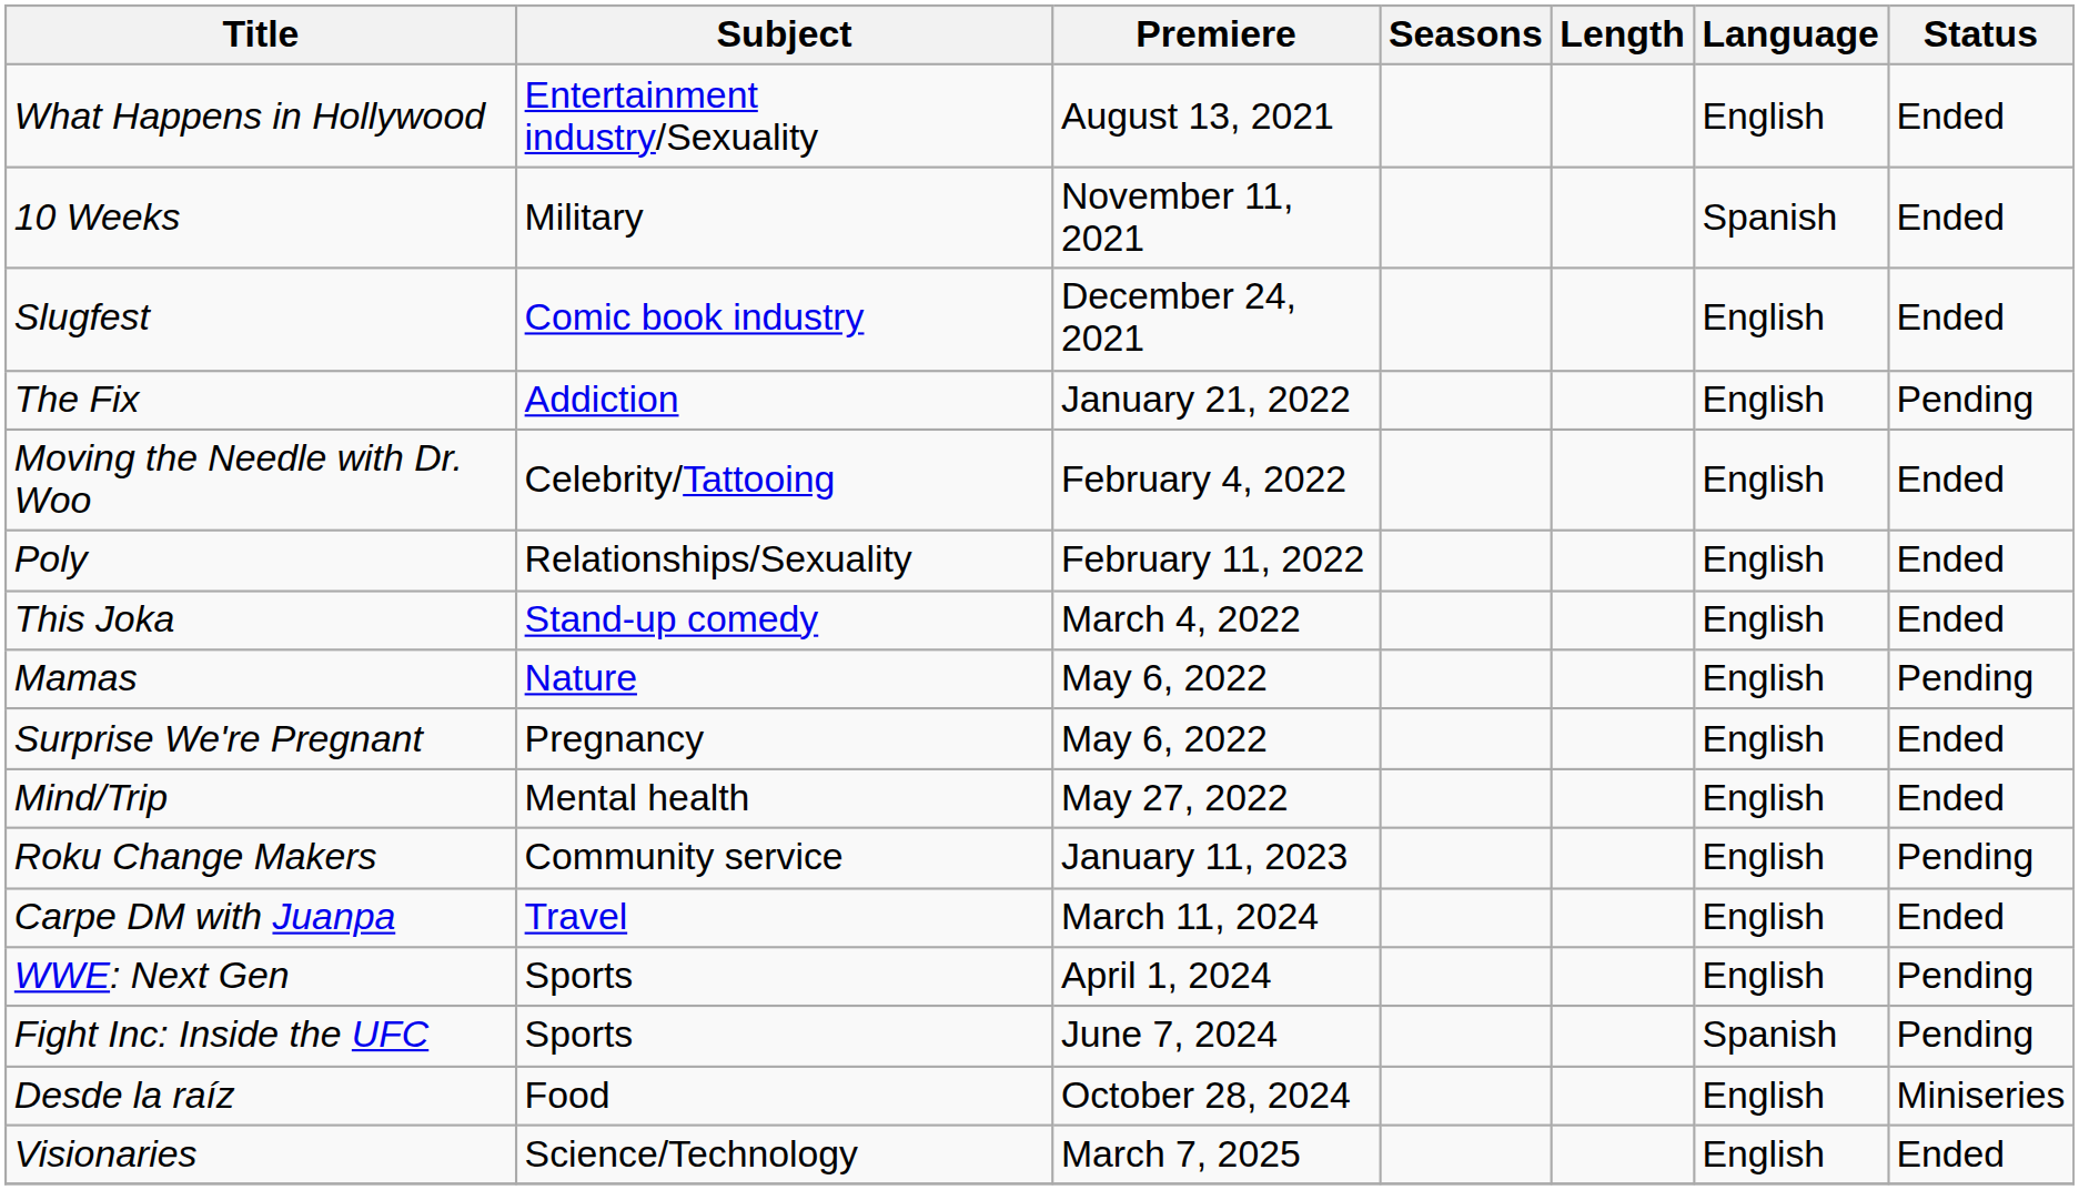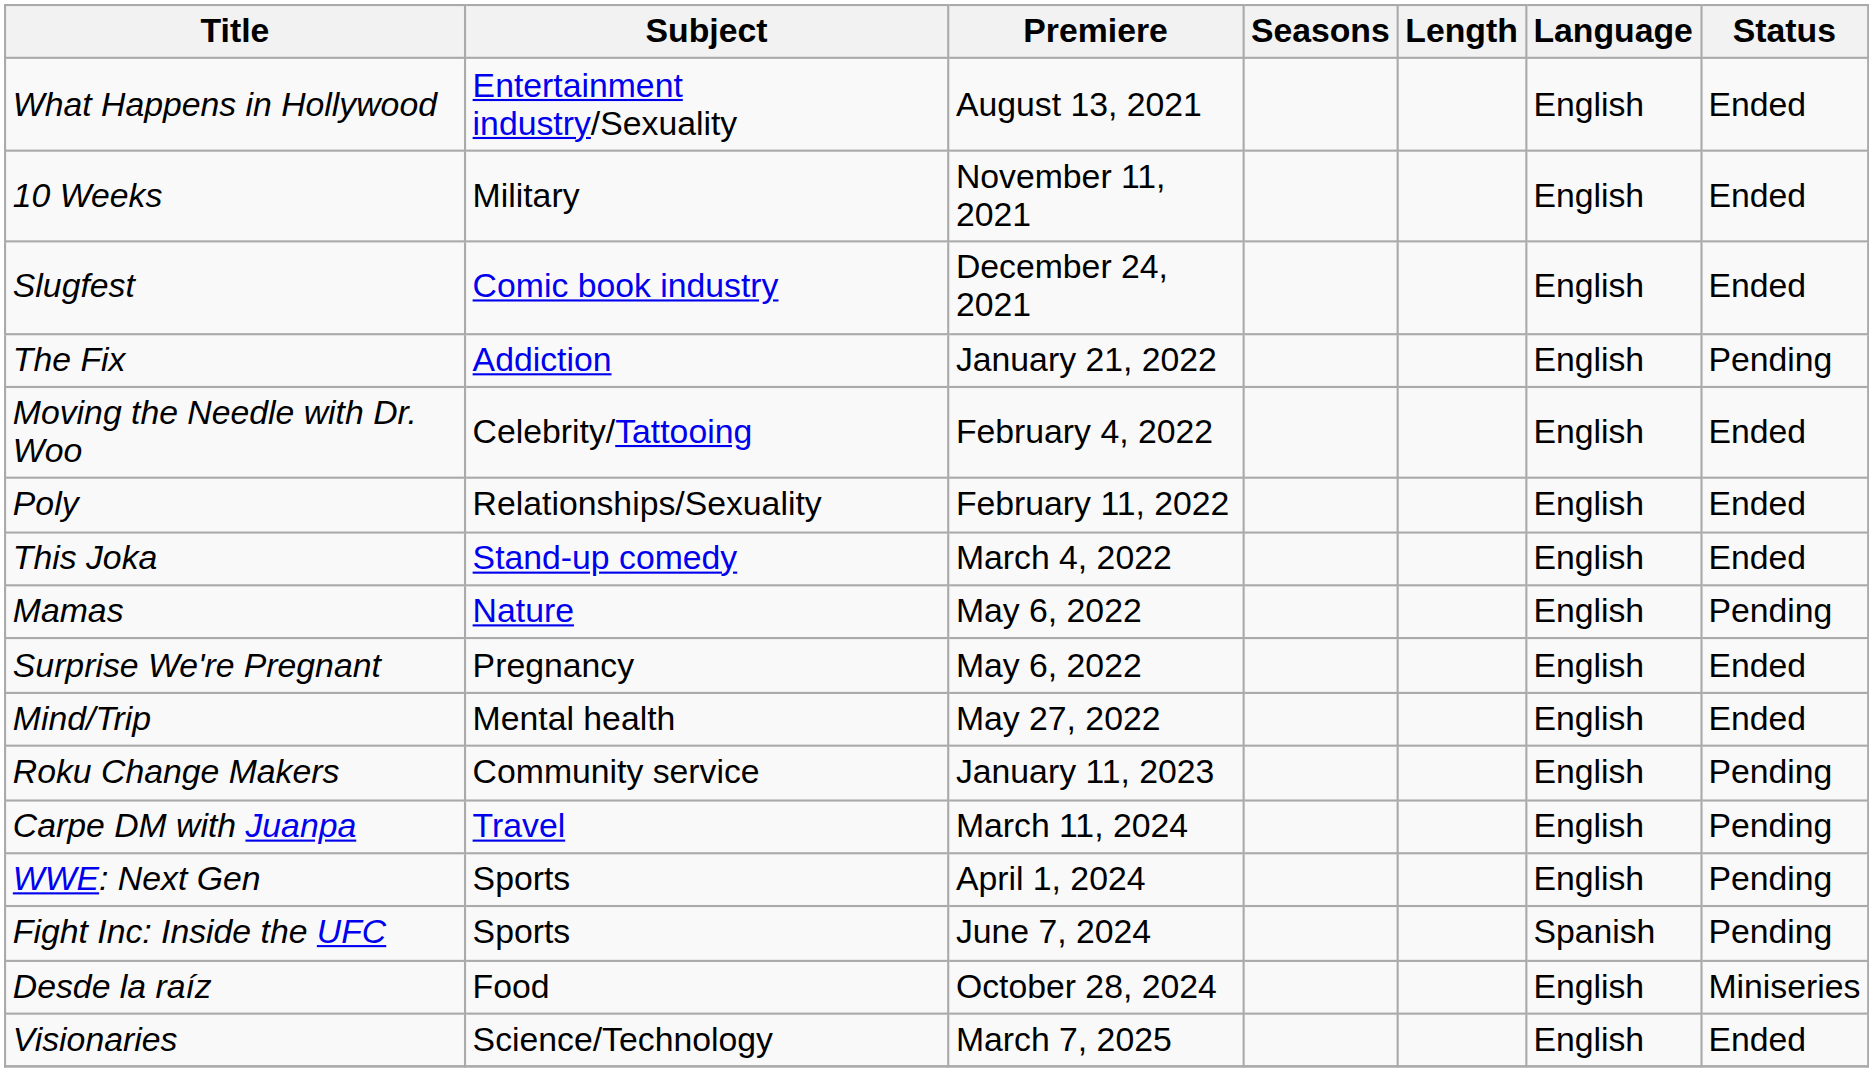 <table class="wikitable sortable" style="width:100%;">
 <tr>
 <th>Title</th>
 <th>Subject</th>
 <th>Premiere</th>
 <th>Seasons</th>
 <th>Length</th>
 <th>Language</th>
 <th>Status</th>
 </tr>
 <tr>
 <td><em>What Happens in Hollywood</em></td>
 <td><a href='#'>Entertainment industry</a>/Sexuality</td>
 <td>August 13, 2021</td>
 <td></td>
 <td></td>
 <td>English</td>
 <td>Ended</td>
 </tr>
 <tr>
 <td><em>10 Weeks</em></td>
 <td>Military</td>
 <td>November 11, 2021</td>
 <td></td>
 <td></td>
-<td>Spanish</td>
+<td>English</td>
 <td>Ended</td>
 </tr>
 <tr>
 <td><em>Slugfest</em></td>
 <td><a href='#'>Comic book industry</a></td>
 <td>December 24, 2021</td>
 <td></td>
 <td></td>
 <td>English</td>
 <td>Ended</td>
 </tr>
 <tr>
 <td><em>The Fix</em></td>
 <td><a href='#'>Addiction</a></td>
 <td>January 21, 2022</td>
 <td></td>
 <td></td>
 <td>English</td>
 <td>Pending</td>
 </tr>
 <tr>
 <td><em>Moving the Needle with Dr. Woo</em></td>
 <td>Celebrity/<a href='#'>Tattooing</a></td>
 <td>February 4, 2022</td>
 <td></td>
 <td></td>
 <td>English</td>
 <td>Ended</td>
 </tr>
 <tr>
 <td><em>Poly</em></td>
 <td>Relationships/Sexuality</td>
 <td>February 11, 2022</td>
 <td></td>
 <td></td>
 <td>English</td>
 <td>Ended</td>
 </tr>
 <tr>
 <td><em>This Joka</em></td>
 <td><a href='#'>Stand-up comedy</a></td>
 <td>March 4, 2022</td>
 <td></td>
 <td></td>
 <td>English</td>
 <td>Ended</td>
 </tr>
 <tr>
 <td><em>Mamas</em></td>
 <td><a href='#'>Nature</a></td>
 <td>May 6, 2022</td>
 <td></td>
 <td></td>
 <td>English</td>
 <td>Pending</td>
 </tr>
 <tr>
 <td><em>Surprise We're Pregnant</em></td>
 <td>Pregnancy</td>
 <td>May 6, 2022</td>
 <td></td>
 <td></td>
 <td>English</td>
 <td>Ended</td>
 </tr>
 <tr>
 <td><em>Mind/Trip</em></td>
 <td>Mental health</td>
 <td>May 27, 2022</td>
 <td></td>
 <td></td>
 <td>English</td>
 <td>Ended</td>
 </tr>
 <tr>
 <td><em>Roku Change Makers</em></td>
 <td>Community service</td>
 <td>January 11, 2023</td>
 <td></td>
 <td></td>
 <td>English</td>
 <td>Pending</td>
 </tr>
 <tr>
 <td><em>Carpe DM with <a href='#'>Juanpa</a></em></td>
 <td><a href='#'>Travel</a></td>
 <td>March 11, 2024</td>
 <td></td>
 <td></td>
 <td>English</td>
-<td>Ended</td>
+<td>Pending</td>
 </tr>
 <tr>
 <td><em><a href='#'>WWE</a>: Next Gen</em></td>
 <td>Sports</td>
 <td>April 1, 2024</td>
 <td></td>
 <td></td>
 <td>English</td>
 <td>Pending</td>
 </tr>
 <tr>
 <td><em>Fight Inc: Inside the <a href='#'>UFC</a></em></td>
 <td>Sports</td>
 <td>June 7, 2024</td>
 <td></td>
 <td></td>
 <td>Spanish</td>
 <td>Pending</td>
 </tr>
 <tr>
 <td><em>Desde la raíz</em></td>
 <td>Food</td>
 <td>October 28, 2024</td>
 <td></td>
 <td></td>
 <td>English</td>
 <td>Miniseries</td>
 </tr>
 <tr>
 <td><em>Visionaries</em></td>
 <td>Science/Technology</td>
 <td>March 7, 2025</td>
 <td></td>
 <td></td>
 <td>English</td>
 <td>Ended</td>
 </tr>
 <tr>
 </tr>
 </table>
